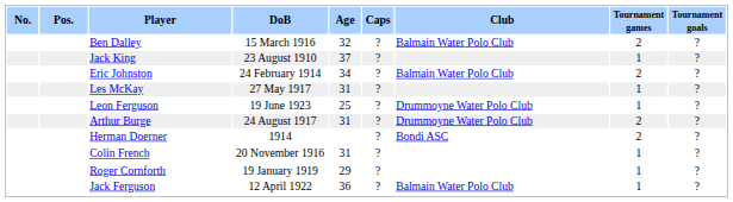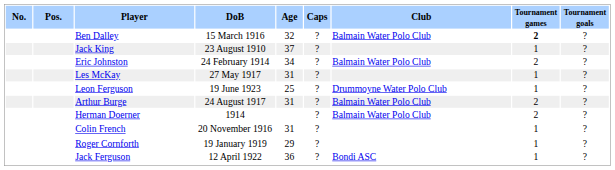 <table border="0" width="80%" style="border: 1px solid #999; background-color:#FFFFFF; text-align:center">
 <tr align="center" bgcolor="#AAD0FF">
 <th width=4%>No.</th>
 <th width=6%>Pos.</th>
 <th width=18%>Player</th>
 <th width=12%>DoB</th>
 <th width=4%>Age</th>
 <th width=4%>Caps</th>
 <th width=27%>Club</th>
 <th width=6%><small>Tournament<br>games</small></th>
 <th width=6%><small>Tournament<br>goals</small></th>
 </tr>
 <tr>
 <td></td>
 <td></td>
 <td align="left"><a href='#'>Ben Dalley</a></td>
 <td>15 March 1916</td>
 <td>32</td>
 <td>?</td>
 <td align="left"> <a href='#'>Balmain Water Polo Club</a></td>
-<td>2</td>
+<td><strong>2</strong></td>
 <td>?</td>
 </tr>
 <tr bgcolor="#EFEFEF">
 <td></td>
 <td></td>
 <td align="left"><a href='#'>Jack King</a></td>
 <td>23 August 1910</td>
 <td>37</td>
 <td>?</td>
 <td align="left"></td>
 <td>1</td>
 <td>?</td>
 </tr>
 <tr>
 <td></td>
 <td></td>
 <td align="left"><a href='#'>Eric Johnston</a></td>
 <td>24 February 1914</td>
 <td>34</td>
 <td>?</td>
 <td align="left"> <a href='#'>Balmain Water Polo Club</a></td>
 <td>2</td>
 <td>?</td>
 </tr>
 <tr bgcolor="#EFEFEF">
 <td></td>
 <td></td>
 <td align="left"><a href='#'>Les McKay</a></td>
 <td>27 May 1917</td>
 <td>31</td>
 <td>?</td>
 <td align="left"></td>
 <td>1</td>
 <td>?</td>
 </tr>
 <tr>
 <td></td>
 <td></td>
 <td align="left"><a href='#'>Leon Ferguson</a></td>
 <td>19 June 1923</td>
 <td>25</td>
 <td>?</td>
 <td align="left"> <a href='#'>Drummoyne Water Polo Club</a></td>
 <td>1</td>
 <td>?</td>
 </tr>
 <tr bgcolor="#EFEFEF">
 <td></td>
 <td></td>
 <td align="left"><a href='#'>Arthur Burge</a></td>
 <td>24 August 1917</td>
 <td>31</td>
 <td>?</td>
-<td align="left"> <a href='#'>Drummoyne Water Polo Club</a></td>
+<td align="left"> <a href='#'>Balmain Water Polo Club</a></td>
 <td>2</td>
 <td>?</td>
 </tr>
 <tr>
 <td></td>
 <td></td>
 <td align="left"><a href='#'>Herman Doerner</a></td>
 <td>1914</td>
 <td></td>
 <td>?</td>
-<td align="left"> <a href='#'>Bondi ASC</a></td>
+<td align="left"> <a href='#'>Balmain Water Polo Club</a></td>
 <td>2</td>
 <td>?</td>
 </tr>
 <tr bgcolor="#EFEFEF">
 </tr>
 <tr>
 <td></td>
 <td></td>
 <td align="left"><a href='#'>Colin French</a></td>
 <td>20 November 1916</td>
 <td>31</td>
 <td>?</td>
 <td align="left"></td>
 <td>1</td>
 <td>?</td>
 </tr>
 <tr bgcolor="#EFEFEF">
 </tr>
 <tr>
 <td></td>
 <td></td>
 <td align="left"><a href='#'>Roger Cornforth</a></td>
 <td>19 January 1919</td>
 <td>29</td>
 <td>?</td>
 <td align="left"></td>
 <td>1</td>
 <td>?</td>
 </tr>
 <tr>
 <td></td>
 <td></td>
 <td align="left"><a href='#'>Jack Ferguson</a></td>
 <td>12 April 1922</td>
 <td>36</td>
 <td>?</td>
-<td align="left"> <a href='#'>Balmain Water Polo Club</a></td>
+<td align="left"> <a href='#'>Bondi ASC</a></td>
 <td>1</td>
 <td>?</td>
 </tr>
 <tr bgcolor="#EFEFEF">
 </tr>
 </table>
